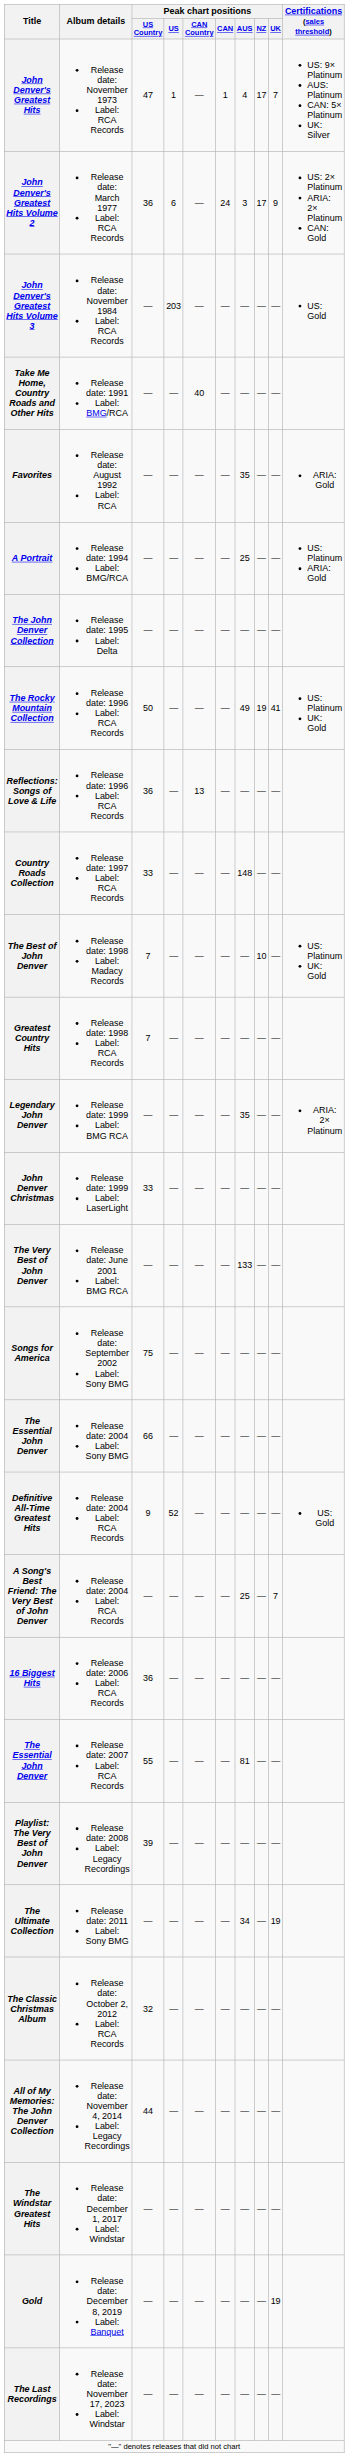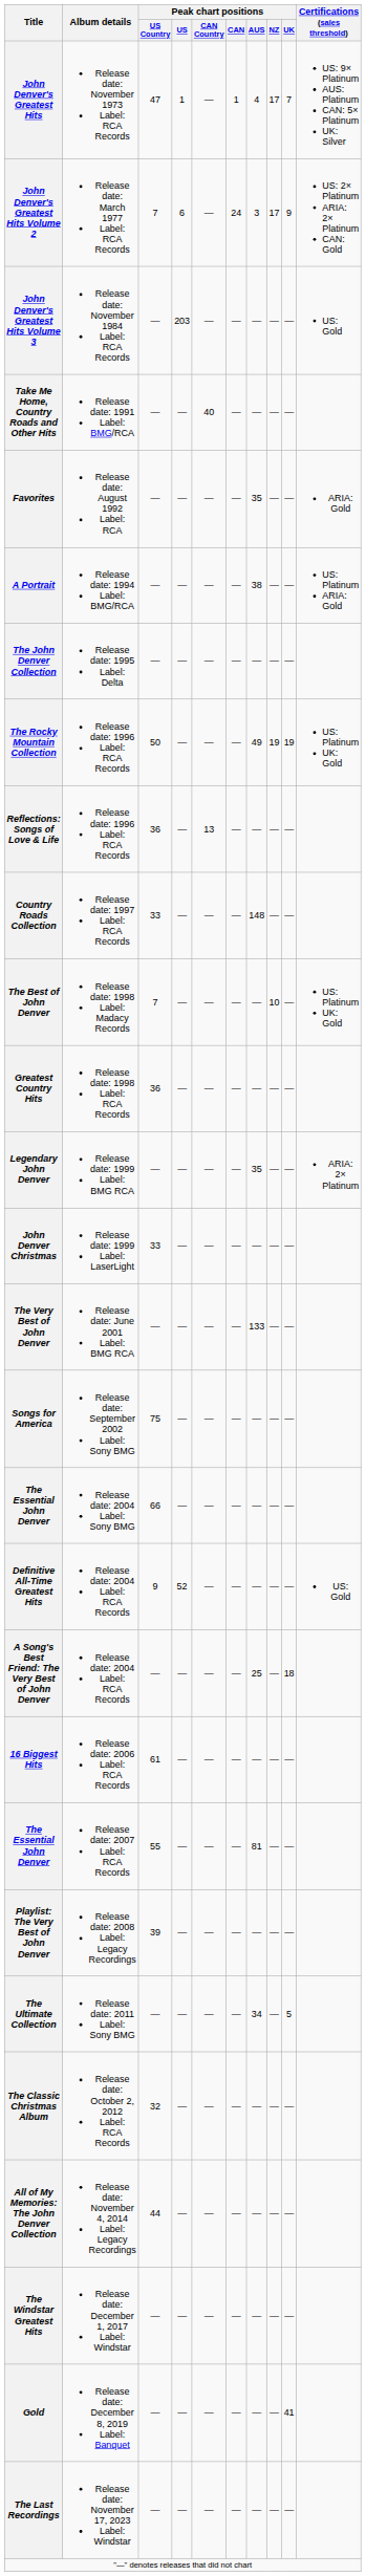 <table class="wikitable plainrowheaders" style="text-align:center;">
 <tr>
 <th rowspan="2" style="width:22em;">Title</th>
 <th rowspan="2" style="width:20em;">Album details</th>
 <th colspan="7">Peak chart positions</th>
 <th rowspan="2"><a href='#'>Certifications</a><br><small>(<a href='#'>sales threshold</a>)</small></th>
 </tr>
 <tr style="font-size:smaller;">
 <th width="45"><a href='#'>US Country</a><br></th>
 <th width="45"><a href='#'>US</a><br></th>
 <th width="45"><a href='#'>CAN Country</a><br></th>
 <th width="45"><a href='#'>CAN</a><br></th>
 <th width="45"><a href='#'>AUS</a><br></th>
 <th width="45"><a href='#'>NZ</a><br></th>
 <th width="45"><a href='#'>UK</a><br></th>
 </tr>
 <tr>
 <th scope="row"><em><a href='#'>John Denver's Greatest Hits</a></em></th>
 <td><br><ul><li>Release date: November 1973</li><li>Label: RCA Records</li></ul></td>
 <td>47</td>
 <td>1</td>
 <td>—</td>
 <td>1</td>
 <td>4</td>
 <td>17</td>
 <td>7</td>
 <td align="left"><br><ul><li>US: 9× Platinum</li><li>AUS: Platinum</li><li>CAN: 5× Platinum</li><li>UK: Silver</li></ul></td>
 </tr>
 <tr>
 <th scope="row"><em><a href='#'>John Denver's Greatest Hits Volume 2</a></em></th>
 <td><br><ul><li>Release date: March 1977</li><li>Label: RCA Records</li></ul></td>
-<td>36</td>
+<td>7</td>
 <td>6</td>
 <td>—</td>
 <td>24</td>
 <td>3</td>
 <td>17</td>
 <td>9</td>
 <td align="left"><br><ul><li>US: 2× Platinum</li><li>ARIA: 2× Platinum</li><li>CAN: Gold</li></ul></td>
 </tr>
 <tr>
 <th scope="row"><em><a href='#'>John Denver's Greatest Hits Volume 3</a></em></th>
 <td><br><ul><li>Release date: November 1984</li><li>Label: RCA Records</li></ul></td>
 <td>—</td>
 <td>203</td>
 <td>—</td>
 <td>—</td>
 <td>—</td>
 <td>—</td>
 <td>—</td>
 <td align="left"><br><ul><li>US: Gold</li></ul></td>
 </tr>
 <tr>
 <th scope="row"><em>Take Me Home, Country Roads and Other Hits</em></th>
 <td><br><ul><li>Release date: 1991</li><li>Label: <a href='#'>BMG</a>/RCA</li></ul></td>
 <td>—</td>
 <td>—</td>
 <td>40</td>
 <td>—</td>
 <td>—</td>
 <td>—</td>
 <td>—</td>
 <td></td>
 </tr>
 <tr>
 <th scope="row"><em>Favorites</em></th>
 <td><br><ul><li>Release date: August 1992</li><li>Label: RCA</li></ul></td>
 <td>—</td>
 <td>—</td>
 <td>—</td>
 <td>—</td>
 <td>35</td>
 <td>—</td>
 <td>—</td>
 <td><br><ul><li>ARIA: Gold</li></ul></td>
 </tr>
 <tr>
 <th scope="row"><em><a href='#'>A Portrait</a></em></th>
 <td><br><ul><li>Release date: 1994</li><li>Label: BMG/RCA</li></ul></td>
 <td>—</td>
 <td>—</td>
 <td>—</td>
 <td>—</td>
-<td>25</td>
+<td>38</td>
 <td>—</td>
 <td>—</td>
 <td align="left"><br><ul><li>US: Platinum</li><li>ARIA: Gold</li></ul></td>
 </tr>
 <tr>
 <th scope="row"><em><a href='#'>The John Denver Collection</a></em></th>
 <td><br><ul><li>Release date: 1995</li><li>Label: Delta</li></ul></td>
 <td>—</td>
 <td>—</td>
 <td>—</td>
 <td>—</td>
 <td>—</td>
 <td>—</td>
 <td>—</td>
 <td></td>
 </tr>
 <tr>
 <th scope="row"><em><a href='#'>The Rocky Mountain Collection</a></em></th>
 <td><br><ul><li>Release date: 1996</li><li>Label: RCA Records</li></ul></td>
 <td>50</td>
 <td>—</td>
 <td>—</td>
 <td>—</td>
 <td>49</td>
 <td>19</td>
-<td>41</td>
+<td>19</td>
 <td align="left"><br><ul><li>US: Platinum</li><li>UK: Gold</li></ul></td>
 </tr>
 <tr>
 <th scope="row"><em>Reflections: Songs of Love & Life</em></th>
 <td><br><ul><li>Release date: 1996</li><li>Label: RCA Records</li></ul></td>
 <td>36</td>
 <td>—</td>
 <td>13</td>
 <td>—</td>
 <td>—</td>
 <td>—</td>
 <td>—</td>
 <td></td>
 </tr>
 <tr>
 <th scope="row"><em>Country Roads Collection</em></th>
 <td><br><ul><li>Release date: 1997</li><li>Label: RCA Records</li></ul></td>
 <td>33</td>
 <td>—</td>
 <td>—</td>
 <td>—</td>
 <td>148</td>
 <td>—</td>
 <td>—</td>
 <td></td>
 </tr>
 <tr>
 <th scope="row"><em>The Best of John Denver</em></th>
 <td><br><ul><li>Release date: 1998</li><li>Label: Madacy Records</li></ul></td>
 <td>7</td>
 <td>—</td>
 <td>—</td>
 <td>—</td>
 <td>—</td>
 <td>10</td>
 <td>—</td>
 <td align="left"><br><ul><li>US: Platinum</li><li>UK: Gold</li></ul></td>
 </tr>
 <tr>
 <th scope="row"><em>Greatest Country Hits</em></th>
 <td><br><ul><li>Release date: 1998</li><li>Label: RCA Records</li></ul></td>
-<td>7</td>
+<td>36</td>
 <td>—</td>
 <td>—</td>
 <td>—</td>
 <td>—</td>
 <td>—</td>
 <td>—</td>
 <td></td>
 </tr>
 <tr>
 <th scope="row"><em>Legendary John Denver</em></th>
 <td><br><ul><li>Release date: 1999</li><li>Label: BMG RCA</li></ul></td>
 <td>—</td>
 <td>—</td>
 <td>—</td>
 <td>—</td>
 <td>35</td>
 <td>—</td>
 <td>—</td>
 <td><br><ul><li>ARIA: 2× Platinum</li></ul></td>
 </tr>
 <tr>
 <th scope="row"><em>John Denver Christmas</em></th>
 <td><br><ul><li>Release date: 1999</li><li>Label: LaserLight</li></ul></td>
 <td>33</td>
 <td>—</td>
 <td>—</td>
 <td>—</td>
 <td>—</td>
 <td>—</td>
 <td>—</td>
 <td></td>
 </tr>
 <tr>
 <th scope="row"><em>The Very Best of John Denver</em></th>
 <td><br><ul><li>Release date: June 2001</li><li>Label: BMG RCA</li></ul></td>
 <td>—</td>
 <td>—</td>
 <td>—</td>
 <td>—</td>
 <td>133</td>
 <td>—</td>
 <td>—</td>
 <td></td>
 </tr>
 <tr>
 <th scope="row"><em>Songs for America</em></th>
 <td><br><ul><li>Release date: September 2002</li><li>Label: Sony BMG</li></ul></td>
 <td>75</td>
 <td>—</td>
 <td>—</td>
 <td>—</td>
 <td>—</td>
 <td>—</td>
 <td>—</td>
 <td></td>
 </tr>
 <tr>
 <th scope="row"><em>The Essential John Denver</em></th>
 <td><br><ul><li>Release date: 2004</li><li>Label: Sony BMG</li></ul></td>
 <td>66</td>
 <td>—</td>
 <td>—</td>
 <td>—</td>
 <td>—</td>
 <td>—</td>
 <td>—</td>
 <td></td>
 </tr>
 <tr>
 <th scope="row"><em>Definitive All-Time Greatest Hits</em></th>
 <td><br><ul><li>Release date: 2004</li><li>Label: RCA Records</li></ul></td>
 <td>9</td>
 <td>52</td>
 <td>—</td>
 <td>—</td>
 <td>—</td>
 <td>—</td>
 <td>—</td>
 <td><br><ul><li>US: Gold</li></ul></td>
 </tr>
 <tr>
 <th scope="row"><em>A Song's Best Friend: The Very Best of John Denver</em></th>
 <td><br><ul><li>Release date: 2004</li><li>Label: RCA Records</li></ul></td>
 <td>—</td>
 <td>—</td>
 <td>—</td>
 <td>—</td>
 <td>25</td>
 <td>—</td>
-<td>7</td>
+<td>18</td>
 <td></td>
 </tr>
 <tr>
 <th scope="row"><em><a href='#'>16 Biggest Hits</a></em></th>
 <td><br><ul><li>Release date: 2006</li><li>Label: RCA Records</li></ul></td>
-<td>36</td>
+<td>61</td>
 <td>—</td>
 <td>—</td>
 <td>—</td>
 <td>—</td>
 <td>—</td>
 <td>—</td>
 <td></td>
 </tr>
 <tr>
 <th scope="row"><em><a href='#'>The Essential John Denver</a></em></th>
 <td><br><ul><li>Release date: 2007</li><li>Label: RCA Records</li></ul></td>
 <td>55</td>
 <td>—</td>
 <td>—</td>
 <td>—</td>
 <td>81</td>
 <td>—</td>
 <td>—</td>
 <td></td>
 </tr>
 <tr>
 <th scope="row"><em>Playlist: The Very Best of John Denver</em></th>
 <td><br><ul><li>Release date: 2008</li><li>Label: Legacy Recordings</li></ul></td>
 <td>39</td>
 <td>—</td>
 <td>—</td>
 <td>—</td>
 <td>—</td>
 <td>—</td>
 <td>—</td>
 <td></td>
 </tr>
 <tr>
 <th scope="row"><em>The Ultimate Collection</em></th>
 <td><br><ul><li>Release date: 2011</li><li>Label: Sony BMG</li></ul></td>
 <td>—</td>
 <td>—</td>
 <td>—</td>
 <td>—</td>
 <td>34</td>
 <td>—</td>
-<td>19</td>
+<td>5<br></td>
 <td></td>
 </tr>
 <tr>
 <th scope="row"><em>The Classic Christmas Album</em></th>
 <td><br><ul><li>Release date: October 2, 2012</li><li>Label: RCA Records</li></ul></td>
 <td>32</td>
 <td>—</td>
 <td>—</td>
 <td>—</td>
 <td>—</td>
 <td>—</td>
 <td>—</td>
 <td></td>
 </tr>
 <tr>
 <th scope="row"><em>All of My Memories: The John Denver Collection</em></th>
 <td><br><ul><li>Release date: November 4, 2014</li><li>Label: Legacy Recordings</li></ul></td>
 <td>44</td>
 <td>—</td>
 <td>—</td>
 <td>—</td>
 <td>—</td>
 <td>—</td>
 <td>—</td>
 <td></td>
 </tr>
 <tr>
 <th scope="row"><em>The Windstar Greatest Hits</em></th>
 <td><br><ul><li>Release date: December 1, 2017</li><li>Label: Windstar</li></ul></td>
 <td>—</td>
 <td>—</td>
 <td>—</td>
 <td>—</td>
 <td>—</td>
 <td>—</td>
 <td>—</td>
 <td></td>
 </tr>
 <tr>
 <th scope="row"><em>Gold</em></th>
 <td><br><ul><li>Release date: December 8, 2019</li><li>Label: <a href='#'>Banquet</a></li></ul></td>
 <td>—</td>
 <td>—</td>
 <td>—</td>
 <td>—</td>
 <td>—</td>
 <td>—</td>
-<td>19</td>
+<td>41</td>
 <td></td>
 </tr>
 <tr>
 <th scope="row"><em>The Last Recordings</em></th>
 <td><br><ul><li>Release date: November 17, 2023</li><li>Label: Windstar</li></ul></td>
 <td>—</td>
 <td>—</td>
 <td>—</td>
 <td>—</td>
 <td>—</td>
 <td>—</td>
 <td>—</td>
 <td></td>
 </tr>
 <tr>
 <td colspan="10" style="font-size:85%">"—" denotes releases that did not chart</td>
 </tr>
 </table>
